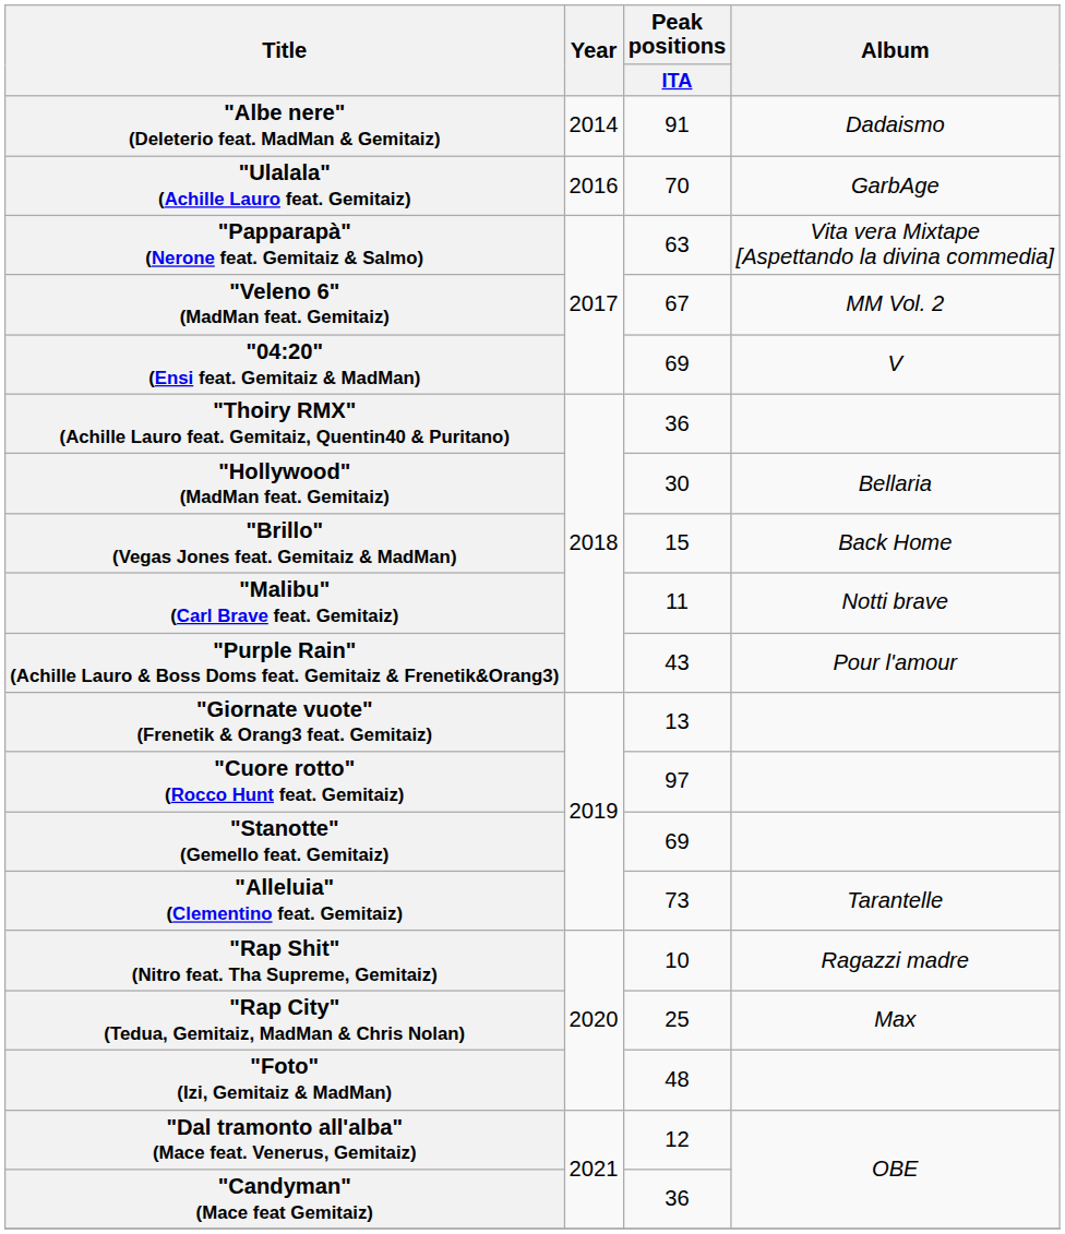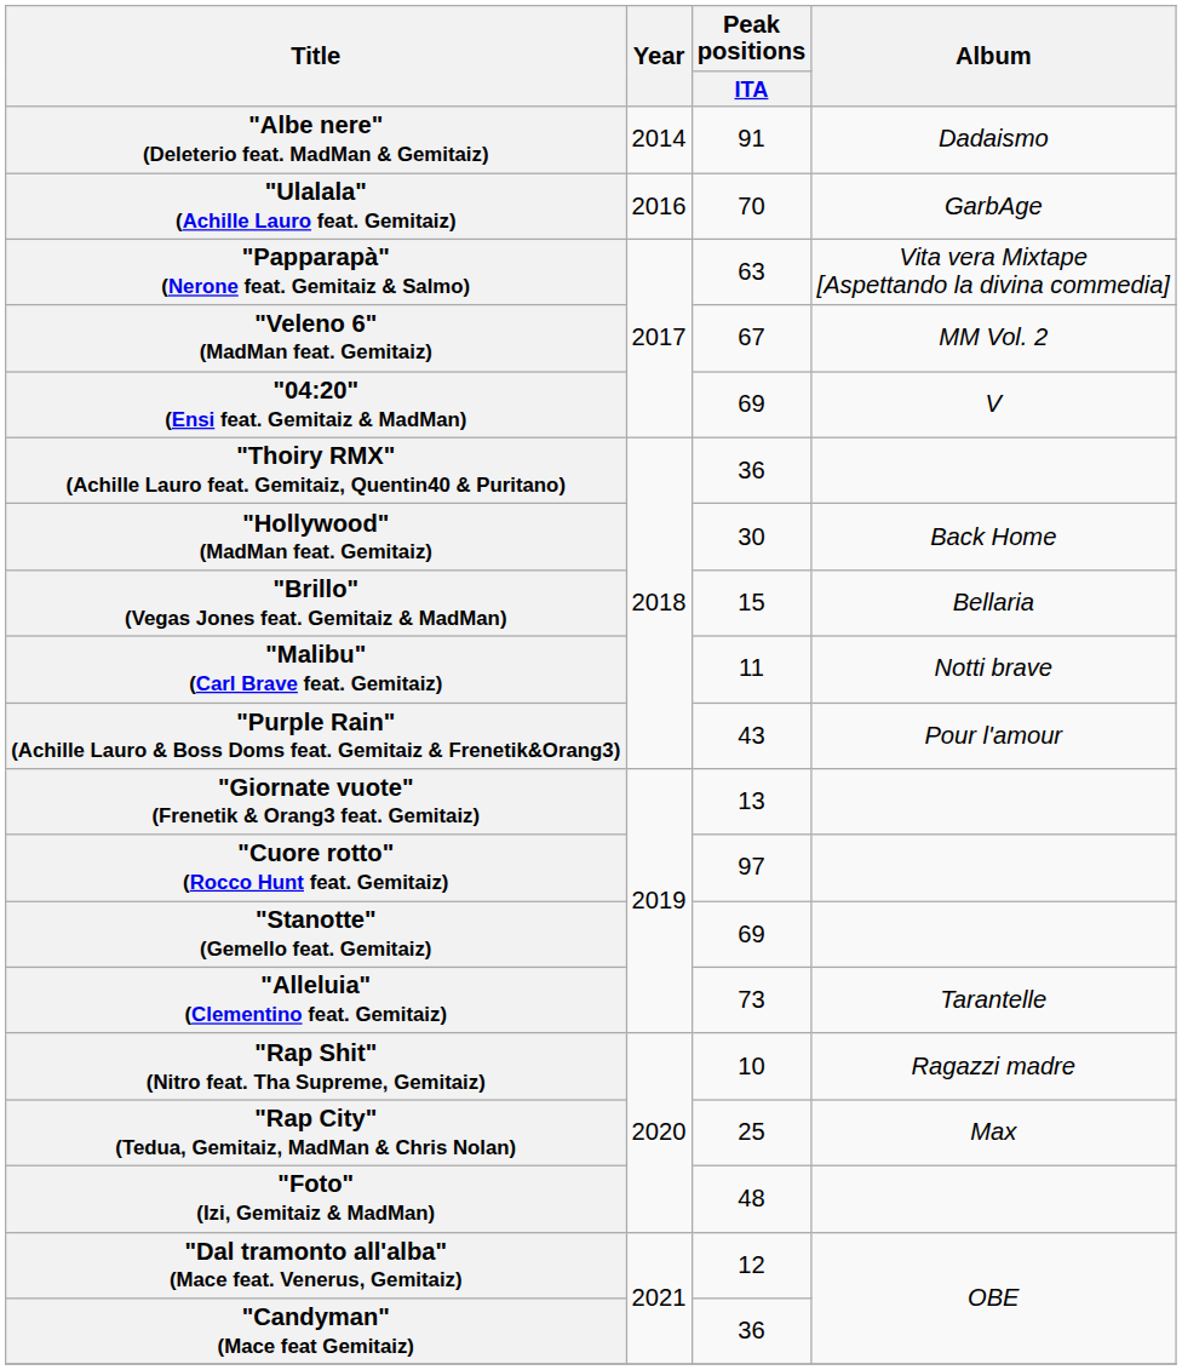 <table class="wikitable plainrowheaders" style="text-align:center">
 <tr>
 <th scope="col" rowspan="2">Title</th>
 <th scope="col" rowspan="2">Year</th>
 <th scope="col" colspan="1">Peak positions</th>
 <th scope="col" rowspan="2">Album</th>
 </tr>
 <tr>
 <th scope="col" style="width:3em;font-size:90%;"><a href='#'>ITA</a><br></th>
 </tr>
 <tr>
 <th scope="row">"Albe nere"<br><small>(Deleterio feat. MadMan & Gemitaiz)</small></th>
 <td>2014</td>
 <td>91</td>
 <td><em>Dadaismo</em></td>
 </tr>
 <tr>
 <th scope="row">"Ulalala"<br><small>(<a href='#'>Achille Lauro</a> feat. Gemitaiz)</small></th>
 <td>2016</td>
 <td>70</td>
 <td><em>GarbAge</em></td>
 </tr>
 <tr>
 <th scope="row">"Papparapà"<br><small>(<a href='#'>Nerone</a> feat. Gemitaiz & Salmo)</small></th>
 <td rowspan=3>2017</td>
 <td>63</td>
 <td><em>Vita vera Mixtape <br>[Aspettando la divina commedia]</em></td>
 </tr>
 <tr>
 <th scope="row">"Veleno 6"<br><small>(MadMan feat. Gemitaiz)</small></th>
 <td>67</td>
 <td><em>MM Vol. 2</em></td>
 </tr>
 <tr>
 <th scope="row">"04:20"<br><small>(<a href='#'>Ensi</a> feat. Gemitaiz & MadMan)</small></th>
 <td>69</td>
 <td><em>V</em></td>
 </tr>
 <tr>
 <th scope="row">"Thoiry RMX"<br><small>(Achille Lauro feat. Gemitaiz, Quentin40 & Puritano)</small></th>
 <td rowspan=5>2018</td>
 <td>36</td>
 <td></td>
 </tr>
 <tr>
 <th scope="row">"Hollywood"<br><small>(MadMan feat. Gemitaiz)</small></th>
 <td>30</td>
-<td><em>Bellaria</em></td>
+<td><em>Back Home</em></td>
 </tr>
 <tr>
 <th scope="row">"Brillo"<br><small>(Vegas Jones feat. Gemitaiz & MadMan)</small></th>
 <td>15</td>
-<td><em>Back Home</em></td>
+<td><em>Bellaria</em></td>
 </tr>
 <tr>
 <th scope="row">"Malibu"<br><small>(<a href='#'>Carl Brave</a> feat. Gemitaiz)</small></th>
 <td>11</td>
 <td><em>Notti brave</em></td>
 </tr>
 <tr>
 <th scope="row">"Purple Rain"<br><small>(Achille Lauro & Boss Doms feat. Gemitaiz & Frenetik&Orang3)</small></th>
 <td>43</td>
 <td><em>Pour l'amour</em></td>
 </tr>
 <tr>
 <th scope="row">"Giornate vuote"<br><small>(Frenetik & Orang3 feat. Gemitaiz)</small></th>
 <td rowspan="4">2019</td>
 <td>13</td>
 <td></td>
 </tr>
 <tr>
 <th scope="row">"Cuore rotto"<br><small>(<a href='#'>Rocco Hunt</a> feat. Gemitaiz)</small></th>
 <td>97</td>
 <td></td>
 </tr>
 <tr>
 <th scope="row">"Stanotte"<br><small>(Gemello feat. Gemitaiz)</small></th>
 <td>69</td>
 <td></td>
 </tr>
 <tr>
 <th scope="row">"Alleluia"<br><small>(<a href='#'>Clementino</a> feat. Gemitaiz)</small></th>
 <td>73</td>
 <td><em>Tarantelle</em></td>
 </tr>
 <tr>
 <th scope="row">"Rap Shit"<br><small>(Nitro feat. Tha Supreme, Gemitaiz)</small></th>
 <td rowspan=3>2020</td>
 <td>10</td>
 <td><em>Ragazzi madre</em></td>
 </tr>
 <tr>
 <th scope="row">"Rap City"<br><small>(Tedua, Gemitaiz, MadMan & Chris Nolan)</small></th>
 <td>25</td>
 <td><em>Max</em></td>
 </tr>
 <tr>
 <th scope="row">"Foto"<br><small>(Izi, Gemitaiz & MadMan)</small></th>
 <td>48</td>
 <td></td>
 </tr>
 <tr>
 <th scope="row">"Dal tramonto all'alba"<br><small>(Mace feat. Venerus, Gemitaiz)</small></th>
 <td rowspan=2>2021</td>
 <td>12</td>
 <td rowspan=2><em>OBE</em></td>
 </tr>
 <tr>
 <th scope="row">"Candyman"<br><small>(Mace feat Gemitaiz)</small></th>
 <td>36</td>
 </tr>
 <tr>
 </tr>
 </table>
